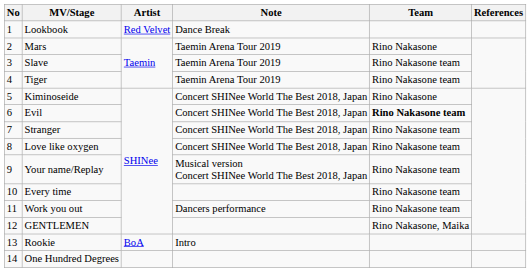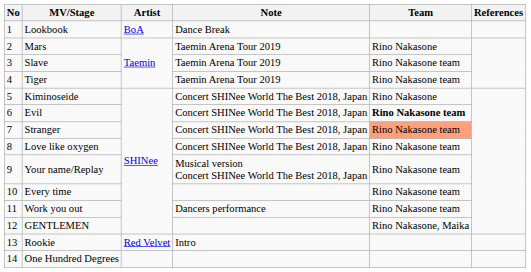 <table class="wikitable sortable">
 <tr>
 <th>No</th>
 <th>MV/Stage</th>
 <th>Artist</th>
 <th>Note</th>
 <th>Team</th>
 <th>References</th>
 </tr>
 <tr>
 <td>1</td>
 <td>Lookbook</td>
-<td><a href='#'>Red Velvet</a></td>
+<td><a href='#'>BoA</a></td>
 <td>Dance Break</td>
 <td></td>
 <td></td>
 </tr>
 <tr>
 <td>2</td>
 <td>Mars</td>
 <td rowspan="3"><a href='#'>Taemin</a></td>
 <td>Taemin Arena Tour 2019</td>
 <td>Rino Nakasone</td>
 <td rowspan="3"></td>
 </tr>
 <tr>
 <td>3</td>
 <td>Slave</td>
 <td>Taemin Arena Tour 2019</td>
 <td>Rino Nakasone team</td>
 </tr>
 <tr>
 <td>4</td>
 <td>Tiger</td>
 <td>Taemin Arena Tour 2019</td>
 <td>Rino Nakasone team</td>
 </tr>
 <tr>
 <td>5</td>
 <td>Kiminoseide</td>
 <td rowspan="8"><a href='#'>SHINee</a></td>
 <td>Concert SHINee World The Best 2018, Japan</td>
 <td>Rino Nakasone</td>
 <td rowspan="8"></td>
 </tr>
 <tr>
 <td>6</td>
 <td>Evil</td>
 <td>Concert SHINee World The Best 2018, Japan</td>
 <td><strong>Rino Nakasone team</strong></td>
 </tr>
 <tr>
 <td>7</td>
 <td>Stranger</td>
 <td>Concert SHINee World The Best 2018, Japan</td>
-<td>Rino Nakasone team</td>
+<td style="background: lightsalmon;">Rino Nakasone team</td>
 </tr>
 <tr>
 <td>8</td>
 <td>Love like oxygen</td>
 <td>Concert SHINee World The Best 2018, Japan</td>
 <td>Rino Nakasone team</td>
 </tr>
 <tr>
 <td>9</td>
 <td>Your name/Replay</td>
 <td>Musical version<br>Concert SHINee World The Best 2018, Japan</td>
 <td>Rino Nakasone team</td>
 </tr>
 <tr>
 <td>10</td>
 <td>Every time</td>
 <td></td>
 <td>Rino Nakasone team</td>
 </tr>
 <tr>
 <td>11</td>
 <td>Work you out</td>
 <td>Dancers performance</td>
 <td>Rino Nakasone team</td>
 </tr>
 <tr>
 <td>12</td>
 <td>GENTLEMEN</td>
 <td></td>
 <td>Rino Nakasone, Maika</td>
 </tr>
 <tr>
 <td>13</td>
 <td>Rookie</td>
-<td><a href='#'>BoA</a></td>
+<td><a href='#'>Red Velvet</a></td>
 <td>Intro</td>
 <td></td>
 <td></td>
 </tr>
 <tr>
 <td>14</td>
 <td>One Hundred Degrees</td>
 <td></td>
 <td></td>
 <td></td>
 <td></td>
 </tr>
 </table>
